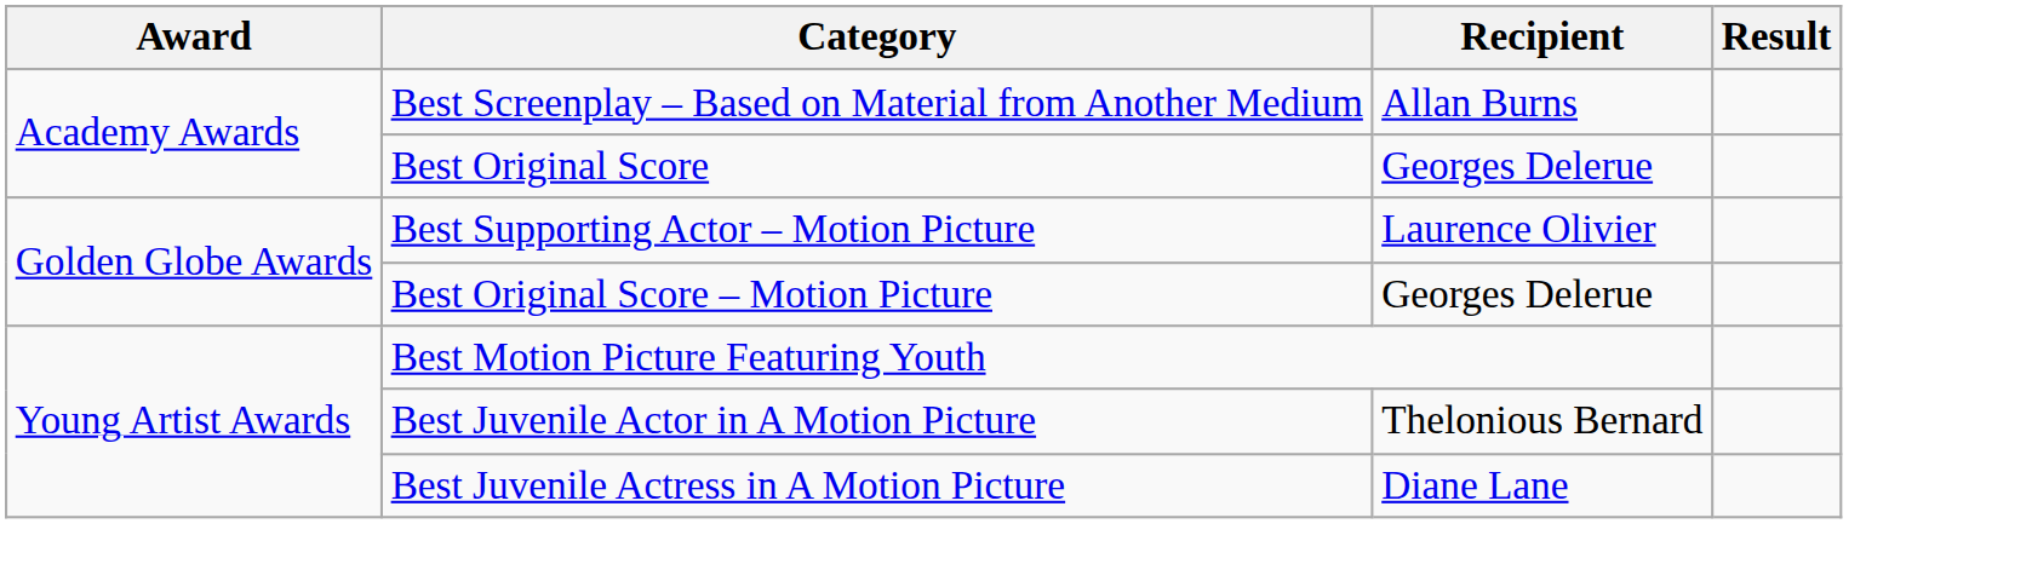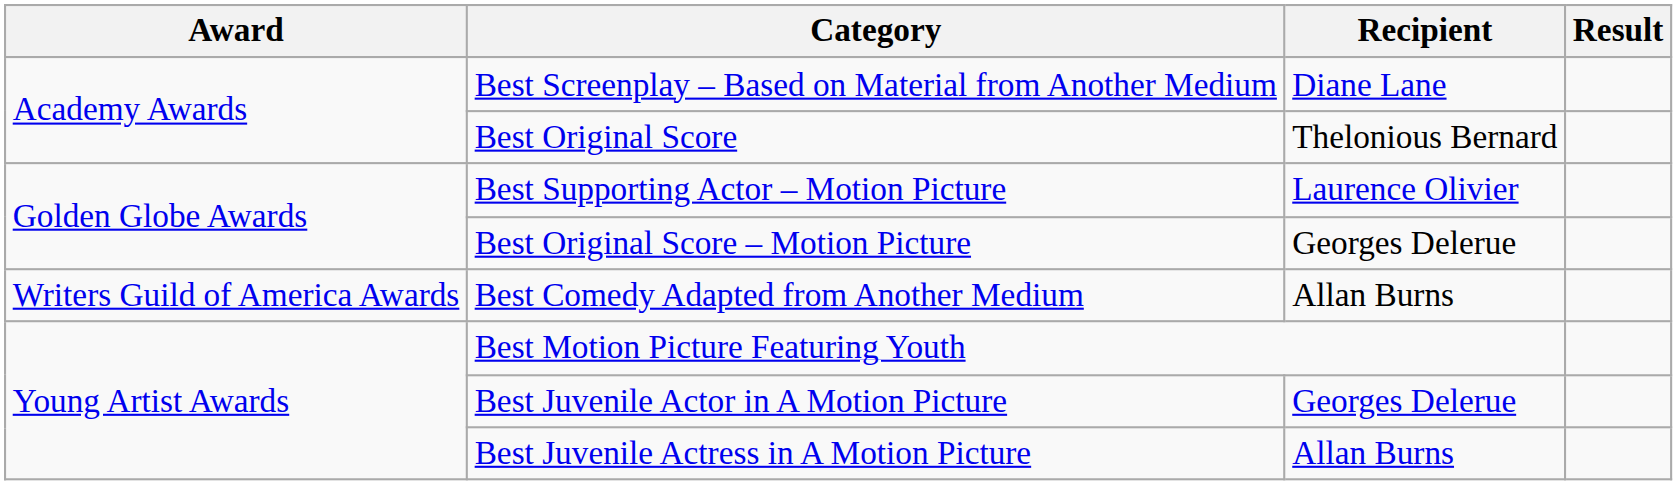 <table class="wikitable">
 <tr>
 <th>Award</th>
 <th>Category</th>
 <th>Recipient</th>
 <th>Result</th>
 </tr>
 <tr>
 <td rowspan="2"><a href='#'>Academy Awards</a></td>
 <td><a href='#'>Best Screenplay – Based on Material from Another Medium</a></td>
-<td><a href='#'>Allan Burns</a></td>
+<td><a href='#'>Diane Lane</a></td>
 <td></td>
 </tr>
 <tr>
 <td><a href='#'>Best Original Score</a></td>
-<td><a href='#'>Georges Delerue</a></td>
+<td>Thelonious Bernard</td>
 <td></td>
 </tr>
 <tr>
 <td rowspan="2"><a href='#'>Golden Globe Awards</a></td>
 <td><a href='#'>Best Supporting Actor – Motion Picture</a></td>
 <td><a href='#'>Laurence Olivier</a></td>
 <td></td>
 </tr>
 <tr>
 <td><a href='#'>Best Original Score – Motion Picture</a></td>
 <td>Georges Delerue</td>
 <td></td>
 </tr>
 <tr>
+<td><a href='#'>Writers Guild of America Awards</a></td>
+<td><a href='#'>Best Comedy Adapted from Another Medium</a></td>
+<td>Allan Burns</td>
+<td></td>
+</tr>
+<tr>
 <td rowspan="3"><a href='#'>Young Artist Awards</a></td>
 <td colspan="2"><a href='#'>Best Motion Picture Featuring Youth</a></td>
 <td></td>
 </tr>
 <tr>
 <td><a href='#'>Best Juvenile Actor in A Motion Picture</a></td>
-<td>Thelonious Bernard</td>
+<td><a href='#'>Georges Delerue</a></td>
 <td></td>
 </tr>
 <tr>
 <td><a href='#'>Best Juvenile Actress in A Motion Picture</a></td>
-<td><a href='#'>Diane Lane</a></td>
+<td><a href='#'>Allan Burns</a></td>
 <td></td>
 </tr>
 </table>
